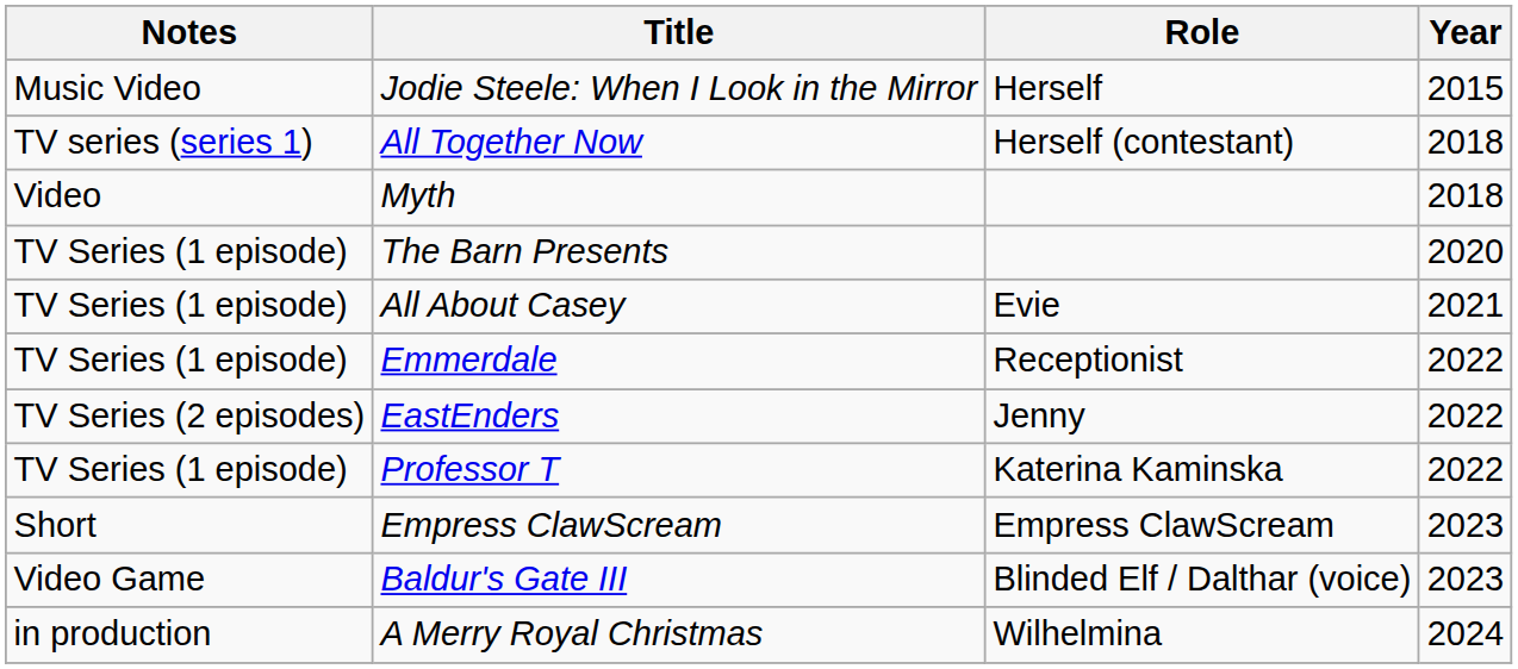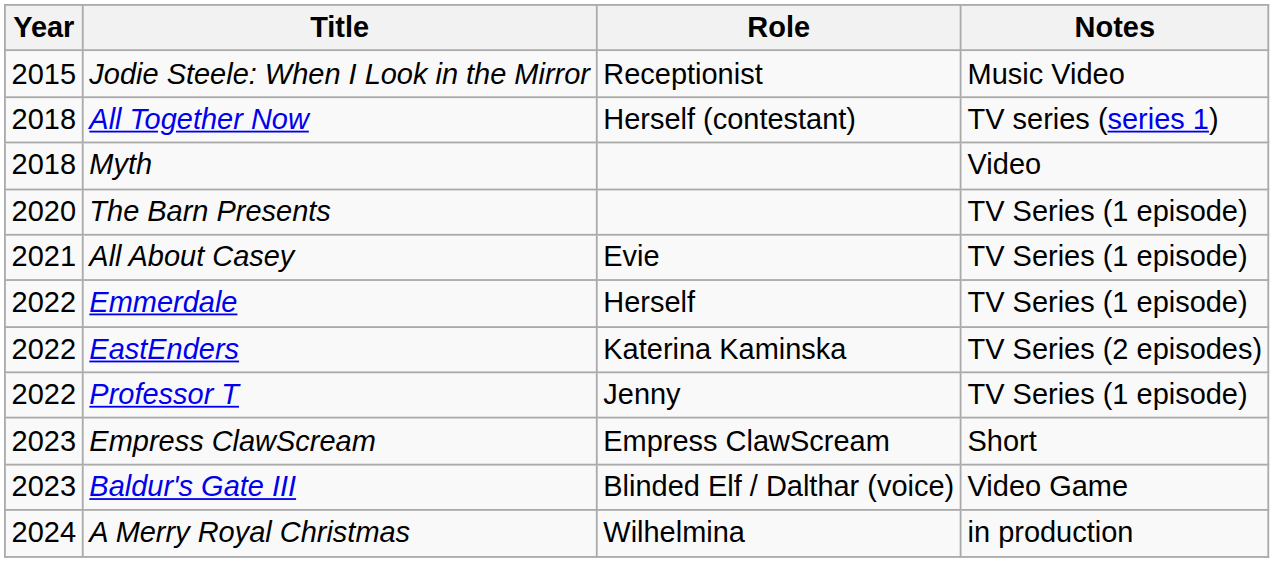 <table class="wikitable">
 <tr>
-<th>Notes</th>
+<th>Year</th>
 <th>Title</th>
 <th>Role</th>
-<th>Year</th>
+<th>Notes</th>
 </tr>
 <tr>
+<td>2015</td>
+<td><em>Jodie Steele: When I Look in the Mirror</em></td>
+<td>Receptionist</td>
 <td>Music Video</td>
-<td><em>Jodie Steele: When I Look in the Mirror</em></td>
-<td>Herself</td>
-<td>2015</td>
 </tr>
 <tr>
-<td>TV series (<a href='#'>series 1</a>)</td>
+<td>2018</td>
 <td><em><a href='#'>All Together Now</a></em></td>
 <td>Herself (contestant)</td>
-<td>2018</td>
+<td>TV series (<a href='#'>series 1</a>)</td>
 </tr>
 <tr>
-<td>Video</td>
+<td>2018</td>
 <td><em>Myth</em></td>
 <td></td>
-<td>2018</td>
+<td>Video</td>
 </tr>
 <tr>
-<td>TV Series (1 episode)</td>
+<td>2020</td>
 <td><em>The Barn Presents</em></td>
 <td></td>
-<td>2020</td>
+<td>TV Series (1 episode)</td>
 </tr>
 <tr>
-<td>TV Series (1 episode)</td>
+<td>2021</td>
 <td><em>All About Casey</em></td>
 <td>Evie</td>
-<td>2021</td>
+<td>TV Series (1 episode)</td>
 </tr>
 <tr>
+<td>2022</td>
+<td><em><a href='#'>Emmerdale</a></em></td>
+<td>Herself</td>
 <td>TV Series (1 episode)</td>
-<td><em><a href='#'>Emmerdale</a></em></td>
-<td>Receptionist</td>
-<td>2022</td>
 </tr>
 <tr>
+<td>2022</td>
+<td><em><a href='#'>EastEnders</a></em></td>
+<td>Katerina Kaminska</td>
 <td>TV Series (2 episodes)</td>
-<td><em><a href='#'>EastEnders</a></em></td>
-<td>Jenny</td>
-<td>2022</td>
 </tr>
 <tr>
+<td>2022</td>
+<td><em><a href='#'>Professor T</a></em></td>
+<td>Jenny</td>
 <td>TV Series (1 episode)</td>
-<td><em><a href='#'>Professor T</a></em></td>
-<td>Katerina Kaminska</td>
-<td>2022</td>
 </tr>
 <tr>
-<td>Short</td>
+<td>2023</td>
 <td><em>Empress ClawScream</em></td>
 <td>Empress ClawScream</td>
-<td>2023</td>
+<td>Short</td>
 </tr>
 <tr>
-<td>Video Game</td>
+<td>2023</td>
 <td><em><a href='#'>Baldur's Gate III</a></em></td>
 <td>Blinded Elf / Dalthar (voice)</td>
-<td>2023</td>
+<td>Video Game</td>
 </tr>
 <tr>
-<td>in production</td>
+<td>2024</td>
 <td><em>A Merry Royal Christmas</em></td>
 <td>Wilhelmina</td>
-<td>2024</td>
+<td>in production</td>
 </tr>
 </table>
